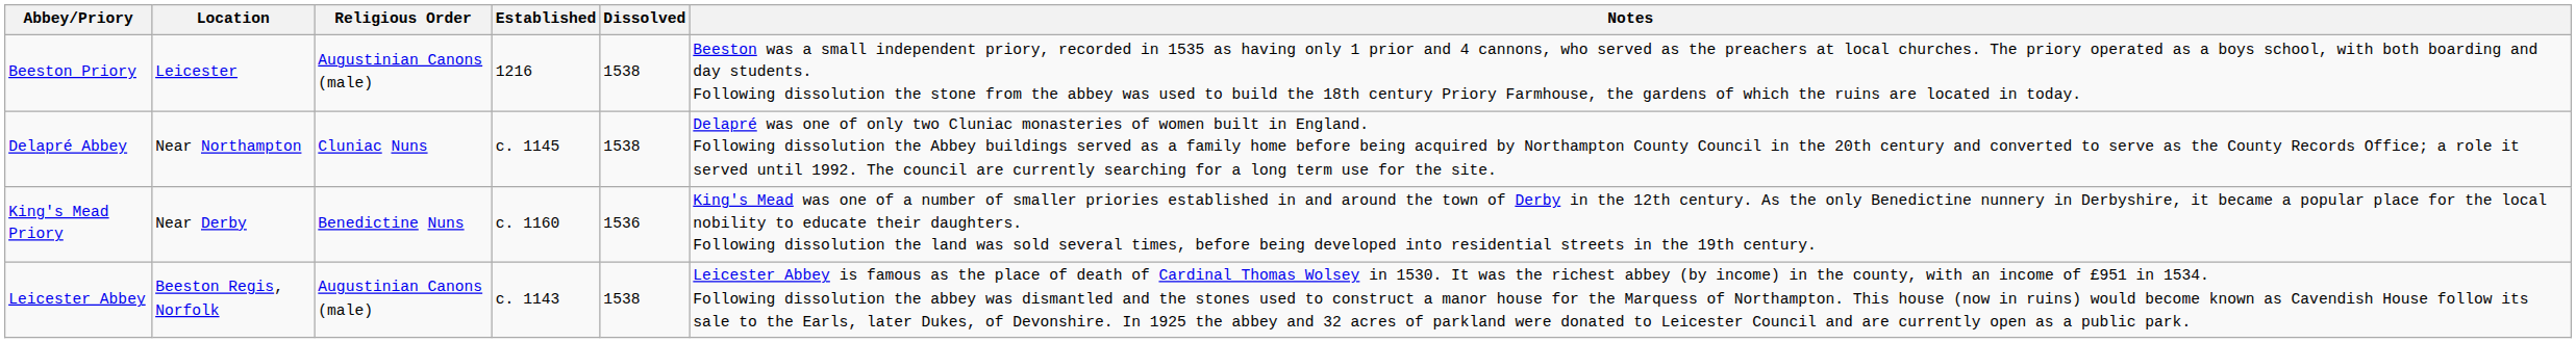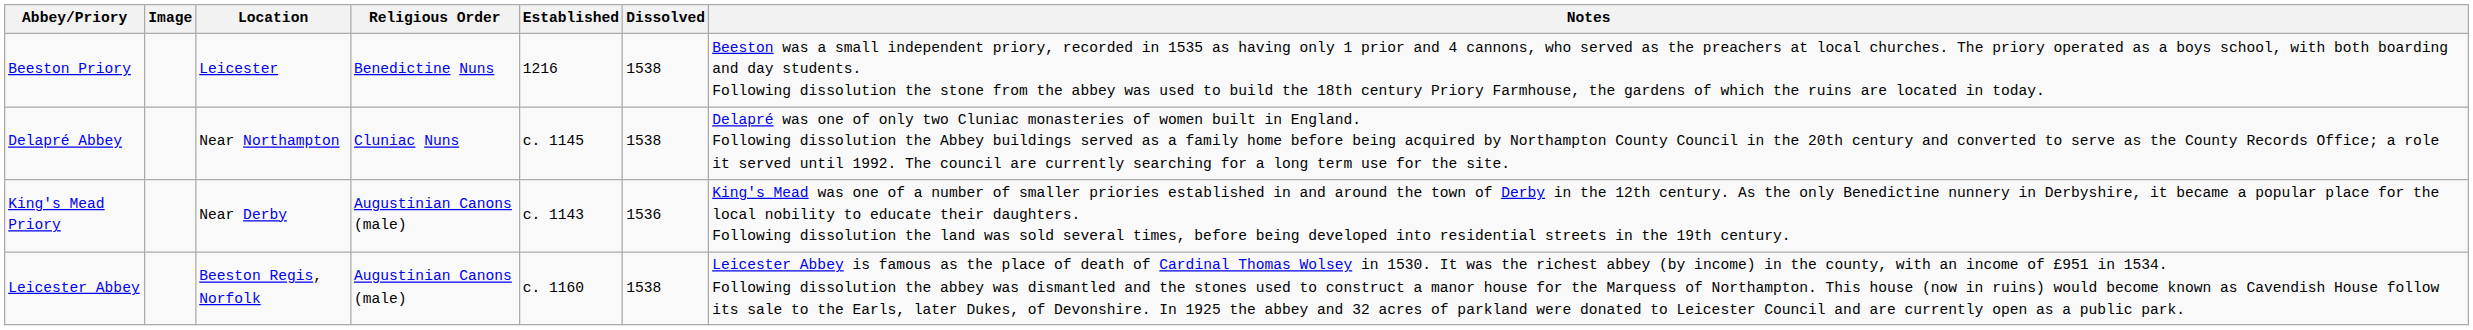 <table class="wikitable sortable" style="font-size:90%;border:0px;text-align:left;line-height:150%;">
 <tr>
 <th>Abbey/Priory</th>
+<th class="unsortable">Image</th>
 <th>Location</th>
 <th>Religious Order</th>
 <th>Established</th>
 <th>Dissolved</th>
 <th class="unsortable">Notes</th>
 </tr>
 <tr>
 <td><a href='#'>Beeston Priory</a></td>
+<td></td>
 <td><a href='#'>Leicester</a><br></td>
-<td><a href='#'>Augustinian Canons</a> (male)</td>
+<td><a href='#'>Benedictine</a> <a href='#'>Nuns</a></td>
 <td>1216</td>
 <td>1538</td>
 <td><a href='#'>Beeston</a> was a small independent priory, recorded in 1535 as having only 1 prior and 4 cannons, who served as the preachers at local churches. The priory operated as a boys school, with both boarding and day students.<br>Following dissolution the stone from the abbey was used to build the 18th century Priory Farmhouse, the gardens of which the ruins are located in today.</td>
 </tr>
 <tr>
 <td><a href='#'>Delapré Abbey</a></td>
+<td></td>
 <td>Near <a href='#'>Northampton</a><br></td>
 <td><a href='#'>Cluniac</a> <a href='#'>Nuns</a></td>
 <td>c. 1145</td>
 <td>1538</td>
 <td><a href='#'>Delapré</a> was one of only two Cluniac monasteries of women built in England. <br>Following dissolution the Abbey buildings served as a family home before being acquired by Northampton County Council in the 20th century and converted to serve as the County Records Office; a role it served until 1992.  The council are currently searching for a long term use for the site.</td>
 </tr>
 <tr>
 <td><a href='#'>King's Mead Priory</a></td>
+<td></td>
 <td>Near <a href='#'>Derby</a><br></td>
-<td><a href='#'>Benedictine</a> <a href='#'>Nuns</a></td>
-<td>c. 1160</td>
+<td><a href='#'>Augustinian Canons</a> (male)</td>
+<td>c. 1143</td>
 <td>1536</td>
 <td><a href='#'>King's Mead</a> was one of a number of smaller priories established in and around the town of <a href='#'>Derby</a> in the 12th century. As the only Benedictine nunnery in Derbyshire, it became a popular place for the local nobility to educate their daughters.<br>Following dissolution the land was sold several times, before being developed into residential streets in the 19th century.</td>
 </tr>
 <tr>
 <td><a href='#'>Leicester Abbey</a></td>
+<td></td>
 <td><a href='#'>Beeston Regis</a>, <a href='#'>Norfolk</a><br></td>
 <td><a href='#'>Augustinian Canons</a> (male)</td>
-<td>c. 1143</td>
+<td>c. 1160</td>
 <td>1538</td>
 <td><a href='#'>Leicester Abbey</a> is famous as the place of death of <a href='#'>Cardinal Thomas Wolsey</a> in 1530. It was the richest abbey (by income) in the county, with an income of £951 in 1534.<br>Following dissolution the abbey was dismantled and the stones used to construct a manor house for the Marquess of Northampton. This house (now in ruins) would become known as Cavendish House follow its sale to the Earls, later Dukes, of Devonshire. In 1925 the abbey and 32 acres of parkland were donated to Leicester Council and are currently open as a public park.</td>
 </tr>
 </table>
